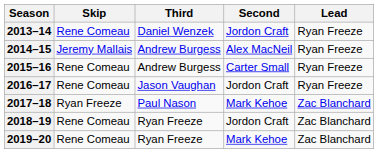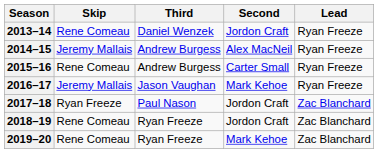 <table class="wikitable">
 <tr>
 <th scope="col">Season</th>
 <th scope="col">Skip</th>
 <th scope="col">Third</th>
 <th scope="col">Second</th>
 <th scope="col">Lead</th>
 </tr>
 <tr>
 <th scope="row">2013–14</th>
 <td><a href='#'>Rene Comeau</a></td>
 <td><a href='#'>Daniel Wenzek</a></td>
 <td><a href='#'>Jordon Craft</a></td>
 <td>Ryan Freeze</td>
 </tr>
 <tr>
 <th scope="row">2014–15</th>
 <td><a href='#'>Jeremy Mallais</a></td>
 <td><a href='#'>Andrew Burgess</a></td>
 <td><a href='#'>Alex MacNeil</a></td>
 <td>Ryan Freeze</td>
 </tr>
 <tr>
 <th scope="row">2015–16</th>
 <td>Rene Comeau</td>
 <td>Andrew Burgess</td>
 <td><a href='#'>Carter Small</a></td>
 <td>Ryan Freeze</td>
 </tr>
 <tr>
 <th scope="row">2016–17</th>
-<td>Rene Comeau</td>
+<td><a href='#'>Jeremy Mallais</a></td>
 <td><a href='#'>Jason Vaughan</a></td>
-<td>Jordon Craft</td>
+<td><a href='#'>Mark Kehoe</a></td>
 <td>Ryan Freeze</td>
 </tr>
 <tr>
 <th scope="row">2017–18</th>
 <td>Ryan Freeze</td>
 <td><a href='#'>Paul Nason</a></td>
-<td><a href='#'>Mark Kehoe</a></td>
+<td>Jordon Craft</td>
 <td><a href='#'>Zac Blanchard</a></td>
 </tr>
 <tr>
 <th scope="row">2018–19</th>
 <td>Rene Comeau</td>
 <td>Ryan Freeze</td>
 <td>Jordon Craft</td>
 <td>Zac Blanchard</td>
 </tr>
 <tr>
 <th scope="row">2019–20</th>
 <td>Rene Comeau</td>
 <td>Ryan Freeze</td>
 <td><a href='#'>Mark Kehoe</a></td>
 <td>Zac Blanchard</td>
 </tr>
 </table>
